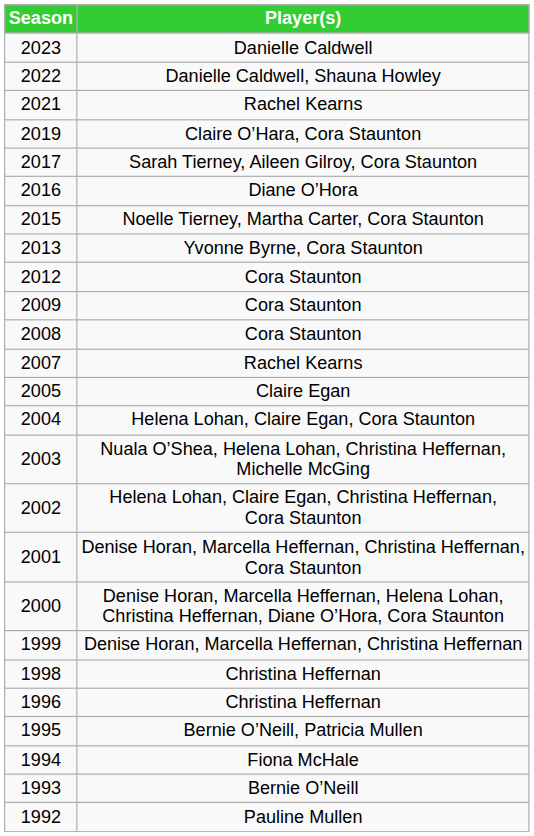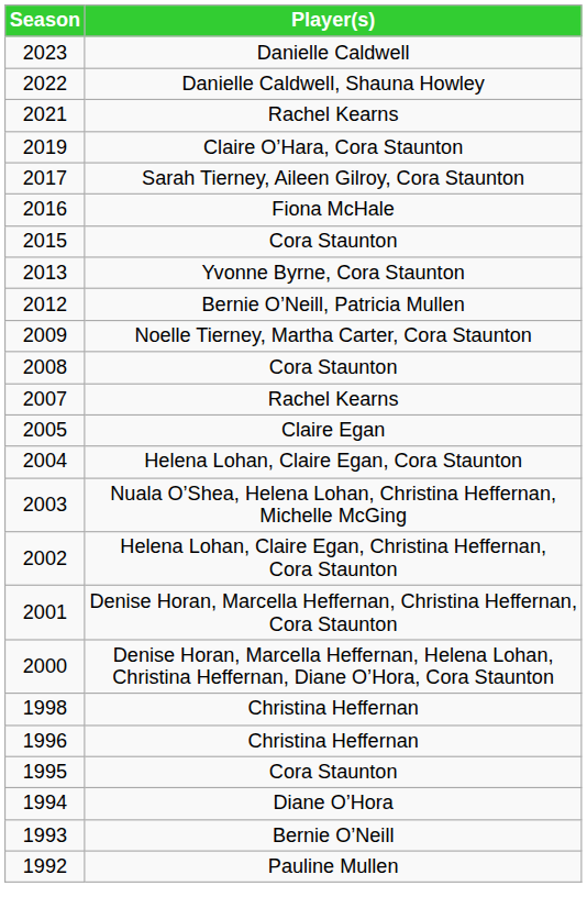 <table class="wikitable" border="2" style="text-align:center; float:center">
 <tr>
 <th style=background:#32CD32;color:white;><strong>Season</strong></th>
 <th style=background:#32CD32;color:white;><strong>Player(s)</strong></th>
 </tr>
 <tr>
 <td>2023</td>
 <td>Danielle Caldwell</td>
 </tr>
 <tr>
 <td>2022</td>
 <td>Danielle Caldwell, Shauna Howley</td>
 </tr>
 <tr>
 <td>2021</td>
 <td>Rachel Kearns</td>
 </tr>
 <tr>
 <td>2019</td>
 <td>Claire O’Hara, Cora Staunton</td>
 </tr>
 <tr>
 <td>2017</td>
 <td>Sarah Tierney, Aileen Gilroy, Cora Staunton</td>
 </tr>
 <tr>
 <td>2016</td>
-<td>Diane O’Hora</td>
+<td>Fiona McHale</td>
 </tr>
 <tr>
 <td>2015</td>
-<td>Noelle Tierney, Martha Carter, Cora Staunton</td>
+<td>Cora Staunton</td>
 </tr>
 <tr>
 <td>2013</td>
 <td>Yvonne Byrne, Cora Staunton</td>
 </tr>
 <tr>
 <td>2012</td>
-<td>Cora Staunton</td>
+<td>Bernie O’Neill, Patricia Mullen</td>
 </tr>
 <tr>
 <td>2009</td>
-<td>Cora Staunton</td>
+<td>Noelle Tierney, Martha Carter, Cora Staunton</td>
 </tr>
 <tr>
 <td>2008</td>
 <td>Cora Staunton</td>
 </tr>
 <tr>
 <td>2007</td>
 <td>Rachel Kearns</td>
 </tr>
 <tr>
 <td>2005</td>
 <td>Claire Egan</td>
 </tr>
 <tr>
 <td>2004</td>
 <td>Helena Lohan, Claire Egan, Cora Staunton</td>
 </tr>
 <tr>
 <td>2003</td>
 <td>Nuala O’Shea, Helena Lohan, Christina Heffernan,<br>Michelle McGing</td>
 </tr>
 <tr>
 <td>2002</td>
 <td>Helena Lohan, Claire Egan, Christina Heffernan,<br>Cora Staunton</td>
 </tr>
 <tr>
 <td>2001</td>
 <td>Denise Horan, Marcella Heffernan, Christina Heffernan,<br>Cora Staunton</td>
 </tr>
 <tr>
 <td>2000</td>
 <td>Denise Horan, Marcella Heffernan, Helena Lohan,<br>Christina Heffernan, Diane O’Hora, Cora Staunton</td>
 </tr>
 <tr>
-<td>1999</td>
-<td>Denise Horan, Marcella Heffernan, Christina Heffernan</td>
-</tr>
-<tr>
 <td>1998</td>
 <td>Christina Heffernan</td>
 </tr>
 <tr>
 <td>1996</td>
 <td>Christina Heffernan</td>
 </tr>
 <tr>
 <td>1995</td>
-<td>Bernie O’Neill, Patricia Mullen</td>
+<td>Cora Staunton</td>
 </tr>
 <tr>
 <td>1994</td>
-<td>Fiona McHale</td>
+<td>Diane O’Hora</td>
 </tr>
 <tr>
 <td>1993</td>
 <td>Bernie O’Neill</td>
 </tr>
 <tr>
 <td>1992</td>
 <td>Pauline Mullen</td>
 </tr>
 </table>
